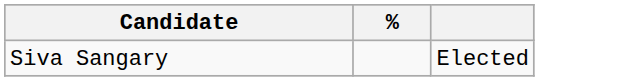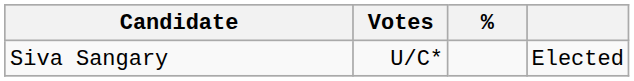 <table class="wikitable" border="1" style="text-align:right;">
 <tr>
 <th align=left width="200">Candidate</th>
+<th align=left width="50">Votes</th>
 <th align=left width="40">%</th>
 <th align=left width="50"></th>
 </tr>
 <tr>
 <td align=left>Siva Sangary</td>
+<td>U/C*</td>
 <td></td>
 <td align=left>Elected</td>
 </tr>
 </table>
